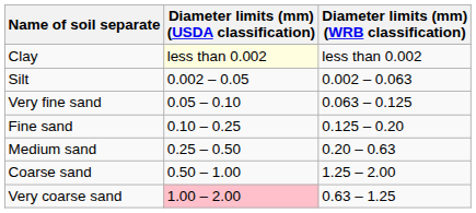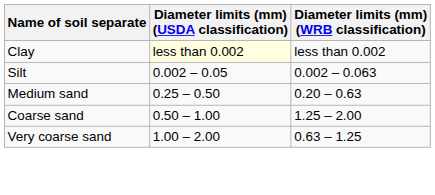 <table class="wikitable">
 <tr>
 <th>Name of soil separate</th>
 <th>Diameter limits (mm)<br>(<a href='#'>USDA</a> classification)</th>
 <th>Diameter limits (mm)<br>(<a href='#'>WRB</a> classification)</th>
 </tr>
 <tr>
 <td>Clay</td>
 <td style="background: lightyellow;">less than 0.002</td>
 <td>less than 0.002</td>
 </tr>
 <tr>
 <td>Silt</td>
 <td>0.002 – 0.05</td>
 <td>0.002 – 0.063</td>
 </tr>
 <tr>
-<td>Very fine sand</td>
-<td>0.05 – 0.10</td>
-<td>0.063 – 0.125</td>
-</tr>
-<tr>
-<td>Fine sand</td>
-<td>0.10 – 0.25</td>
-<td>0.125 – 0.20</td>
-</tr>
-<tr>
 <td>Medium sand</td>
 <td>0.25 – 0.50</td>
 <td>0.20 – 0.63</td>
 </tr>
 <tr>
 <td>Coarse sand</td>
 <td>0.50 – 1.00</td>
 <td>1.25 – 2.00</td>
 </tr>
 <tr>
 <td>Very coarse sand</td>
-<td style="background: pink;">1.00 – 2.00</td>
+<td>1.00 – 2.00</td>
 <td>0.63 – 1.25</td>
 </tr>
 </table>
